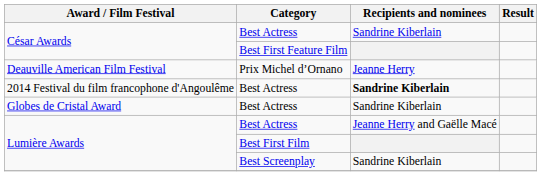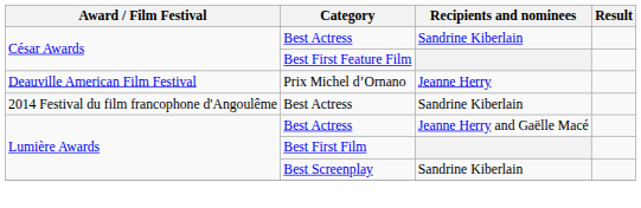 <table class="wikitable plainrowheaders sortable">
 <tr style="background:#ccc; text-align:center;">
 <th scope="col">Award / Film Festival</th>
 <th scope="col">Category</th>
 <th scope="col">Recipients and nominees</th>
 <th scope="col">Result</th>
 </tr>
 <tr>
 <td rowspan=2><a href='#'>César Awards</a></td>
 <td><a href='#'>Best Actress</a></td>
 <td><a href='#'>Sandrine Kiberlain</a></td>
 <td></td>
 </tr>
 <tr>
 <td><a href='#'>Best First Feature Film</a></td>
 <th></th>
 <td></td>
 </tr>
 <tr>
 <td><a href='#'>Deauville American Film Festival</a></td>
 <td>Prix Michel d’Ornano</td>
 <td><a href='#'>Jeanne Herry</a></td>
 <td></td>
 </tr>
 <tr>
 <td>2014 Festival du film francophone d'Angoulême</td>
 <td>Best Actress</td>
-<td><strong>Sandrine Kiberlain</strong></td>
-<td></td>
-</tr>
-<tr>
-<td><a href='#'>Globes de Cristal Award</a></td>
-<td>Best Actress</td>
 <td>Sandrine Kiberlain</td>
 <td></td>
 </tr>
 <tr>
 <td rowspan=3><a href='#'>Lumière Awards</a></td>
 <td><a href='#'>Best Actress</a></td>
 <td><a href='#'>Jeanne Herry</a> and Gaëlle Macé</td>
 <td></td>
 </tr>
 <tr>
 <td><a href='#'>Best First Film</a></td>
 <th></th>
 <td></td>
 </tr>
 <tr>
 <td><a href='#'>Best Screenplay</a></td>
 <td>Sandrine Kiberlain</td>
 <td></td>
 </tr>
 <tr>
 </tr>
 </table>
